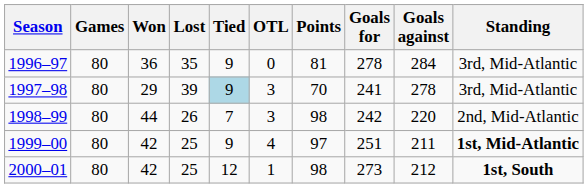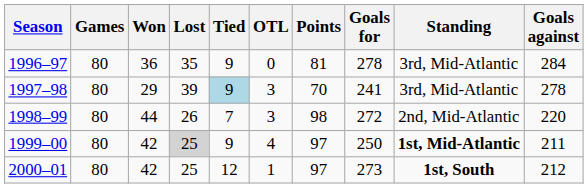 <table class="wikitable" style="text-align:center">
 <tr>
 <th><a href='#'>Season</a></th>
 <th>Games</th>
 <th>Won</th>
 <th>Lost</th>
 <th>Tied</th>
 <th>OTL</th>
 <th>Points</th>
 <th>Goals<br>for</th>
+<th>Standing</th>
 <th>Goals<br>against</th>
-<th>Standing</th>
 </tr>
 <tr>
 <td><a href='#'>1996–97</a></td>
 <td>80</td>
 <td>36</td>
 <td>35</td>
 <td>9</td>
 <td>0</td>
 <td>81</td>
 <td>278</td>
+<td>3rd, Mid-Atlantic</td>
 <td>284</td>
-<td>3rd, Mid-Atlantic</td>
 </tr>
 <tr>
 <td><a href='#'>1997–98</a></td>
 <td>80</td>
 <td>29</td>
 <td>39</td>
 <td style="background: lightblue;">9</td>
 <td>3</td>
 <td>70</td>
 <td>241</td>
+<td>3rd, Mid-Atlantic</td>
 <td>278</td>
-<td>3rd, Mid-Atlantic</td>
 </tr>
 <tr>
 <td><a href='#'>1998–99</a></td>
 <td>80</td>
 <td>44</td>
 <td>26</td>
 <td>7</td>
 <td>3</td>
 <td>98</td>
-<td>242</td>
+<td>272</td>
+<td>2nd, Mid-Atlantic</td>
 <td>220</td>
-<td>2nd, Mid-Atlantic</td>
 </tr>
 <tr>
 <td><a href='#'>1999–00</a></td>
 <td>80</td>
 <td>42</td>
-<td>25</td>
+<td style="background: lightgrey;">25</td>
 <td>9</td>
 <td>4</td>
 <td>97</td>
-<td>251</td>
+<td>250</td>
+<td><strong>1st, Mid-Atlantic</strong></td>
 <td>211</td>
-<td><strong>1st, Mid-Atlantic</strong></td>
 </tr>
 <tr>
 <td><a href='#'>2000–01</a></td>
 <td>80</td>
 <td>42</td>
 <td>25</td>
 <td>12</td>
 <td>1</td>
-<td>98</td>
+<td>97</td>
 <td>273</td>
+<td><strong>1st, South</strong></td>
 <td>212</td>
-<td><strong>1st, South</strong></td>
 </tr>
 </table>
